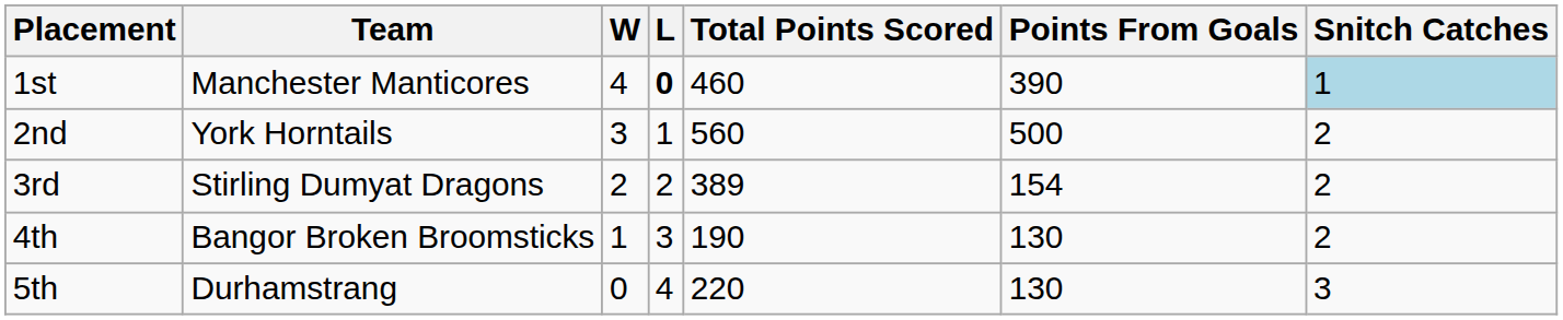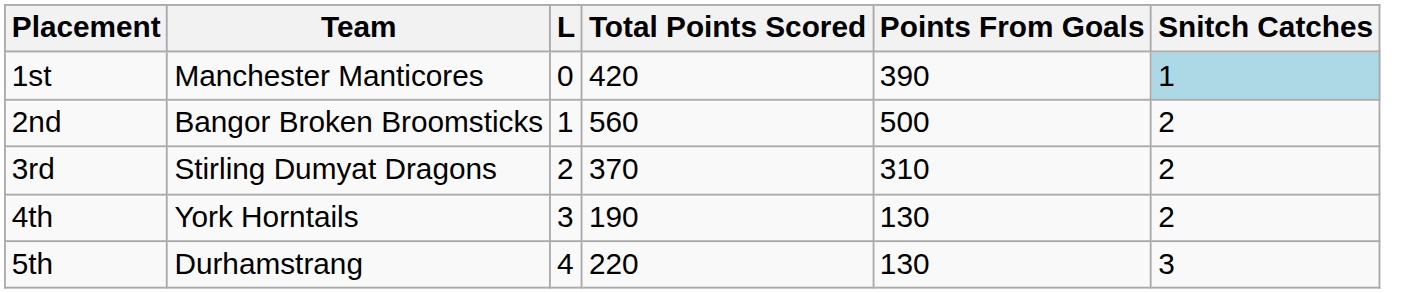 <table class="wikitable">
 <tr>
 <th>Placement</th>
 <th>Team</th>
-<th>W</th>
 <th>L</th>
 <th>Total Points Scored</th>
 <th>Points From Goals</th>
 <th>Snitch Catches</th>
 </tr>
 <tr>
 <td>1st</td>
 <td>Manchester Manticores</td>
-<td>4</td>
-<td><strong>0</strong></td>
-<td>460</td>
+<td>0</td>
+<td>420</td>
 <td>390</td>
 <td style="background: lightblue;">1</td>
 </tr>
 <tr>
 <td>2nd</td>
-<td>York Horntails</td>
-<td>3</td>
+<td>Bangor Broken Broomsticks</td>
 <td>1</td>
 <td>560</td>
 <td>500</td>
 <td>2</td>
 </tr>
 <tr>
 <td>3rd</td>
 <td>Stirling Dumyat Dragons</td>
 <td>2</td>
-<td>2</td>
-<td>389</td>
-<td>154</td>
+<td>370</td>
+<td>310</td>
 <td>2</td>
 </tr>
 <tr>
 <td>4th</td>
-<td>Bangor Broken Broomsticks</td>
-<td>1</td>
+<td>York Horntails</td>
 <td>3</td>
 <td>190</td>
 <td>130</td>
 <td>2</td>
 </tr>
 <tr>
 <td>5th</td>
 <td>Durhamstrang</td>
-<td>0</td>
 <td>4</td>
 <td>220</td>
 <td>130</td>
 <td>3</td>
 </tr>
 </table>
